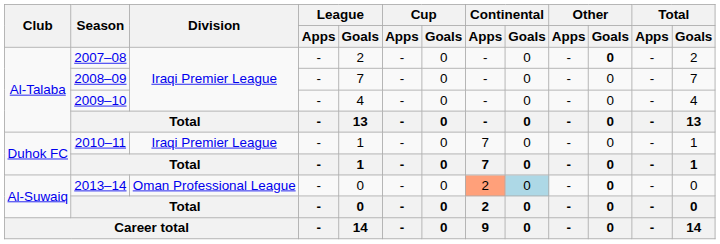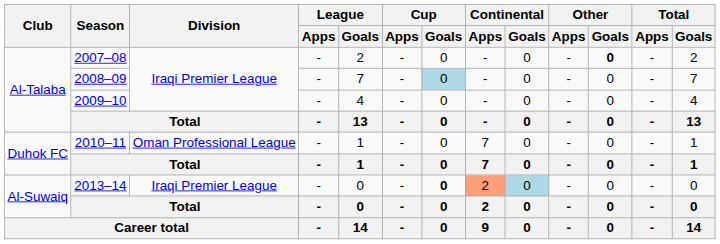 <table class="wikitable" style="text-align: center;">
 <tr>
 <th rowspan="2">Club</th>
 <th rowspan="2">Season</th>
 <th rowspan="2">Division</th>
 <th colspan="2">League</th>
 <th colspan="2">Cup</th>
 <th colspan="2">Continental</th>
 <th colspan="2">Other</th>
 <th colspan="2">Total</th>
 </tr>
 <tr>
 <th>Apps</th>
 <th>Goals</th>
 <th>Apps</th>
 <th>Goals</th>
 <th>Apps</th>
 <th>Goals</th>
 <th>Apps</th>
 <th>Goals</th>
 <th>Apps</th>
 <th>Goals</th>
 </tr>
 <tr>
 <td rowspan="4"><a href='#'>Al-Talaba</a></td>
 <td><a href='#'>2007–08</a></td>
 <td rowspan="3"><a href='#'>Iraqi Premier League</a></td>
 <td>-</td>
 <td>2</td>
 <td>-</td>
 <td>0</td>
 <td>-</td>
 <td>0</td>
 <td>-</td>
 <td><strong>0</strong></td>
 <td>-</td>
 <td>2</td>
 </tr>
 <tr>
 <td><a href='#'>2008–09</a></td>
 <td>-</td>
 <td>7</td>
 <td>-</td>
-<td>0</td>
+<td style="background: lightblue;">0</td>
 <td>-</td>
 <td>0</td>
 <td>-</td>
 <td>0</td>
 <td>-</td>
 <td>7</td>
 </tr>
 <tr>
 <td><a href='#'>2009–10</a></td>
 <td>-</td>
 <td>4</td>
 <td>-</td>
 <td>0</td>
 <td>-</td>
 <td>0</td>
 <td>-</td>
 <td>0</td>
 <td>-</td>
 <td>4</td>
 </tr>
 <tr>
 <th colspan="2">Total</th>
 <th>-</th>
 <th>13</th>
 <th>-</th>
 <th>0</th>
 <th>-</th>
 <th>0</th>
 <th>-</th>
 <th>0</th>
 <th>-</th>
 <th>13</th>
 </tr>
 <tr>
 <td rowspan="2"><a href='#'>Duhok FC</a></td>
 <td><a href='#'>2010–11</a></td>
-<td rowspan="1"><a href='#'>Iraqi Premier League</a></td>
+<td rowspan="1"><a href='#'>Oman Professional League</a></td>
 <td>-</td>
 <td>1</td>
 <td>-</td>
 <td>0</td>
 <td>7</td>
 <td>0</td>
 <td>-</td>
 <td>0</td>
 <td>-</td>
 <td>1</td>
 </tr>
 <tr>
 <th colspan="2">Total</th>
 <th>-</th>
 <th>1</th>
 <th>-</th>
 <th>0</th>
 <th>7</th>
 <th>0</th>
 <th>-</th>
 <th>0</th>
 <th>-</th>
 <th>1</th>
 </tr>
 <tr>
 <td rowspan="2"><a href='#'>Al-Suwaiq</a></td>
 <td><a href='#'>2013–14</a></td>
-<td rowspan="1"><a href='#'>Oman Professional League</a></td>
+<td rowspan="1"><a href='#'>Iraqi Premier League</a></td>
 <td>-</td>
 <td>0</td>
 <td>-</td>
-<td>0</td>
+<td><strong>0</strong></td>
 <td style="background: lightsalmon;">2</td>
 <td style="background: lightblue;">0</td>
 <td>-</td>
-<td><strong>0</strong></td>
+<td>0</td>
 <td>-</td>
 <td>0</td>
 </tr>
 <tr>
 <th colspan="2">Total</th>
 <th>-</th>
 <th>0</th>
 <th>-</th>
 <th>0</th>
 <th>2</th>
 <th>0</th>
 <th>-</th>
 <th>0</th>
 <th>-</th>
 <th>0</th>
 </tr>
 <tr>
 <th colspan="3">Career total</th>
 <th>-</th>
 <th>14</th>
 <th>-</th>
 <th>0</th>
 <th>9</th>
 <th>0</th>
 <th>-</th>
 <th>0</th>
 <th>-</th>
 <th>14</th>
 </tr>
 </table>
